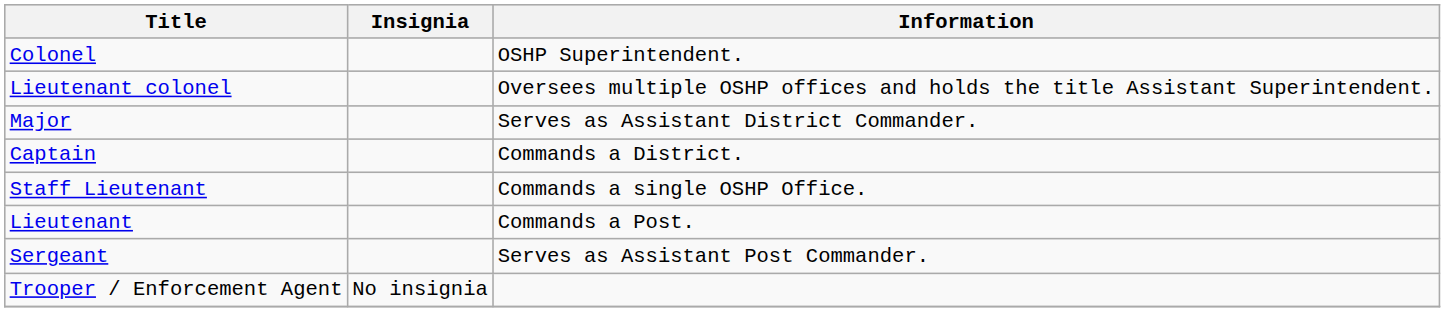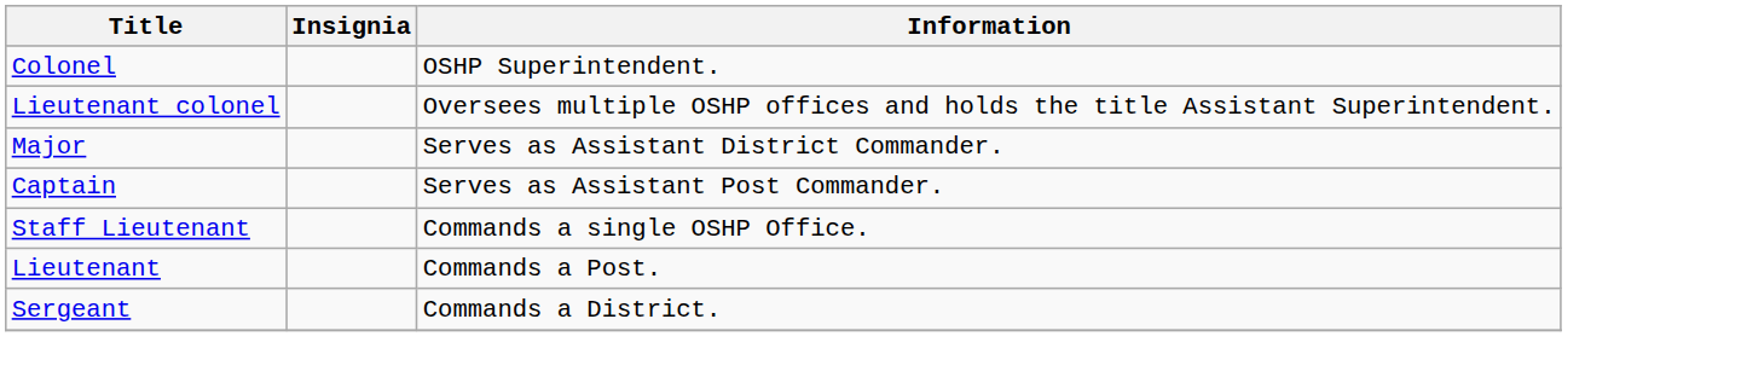 <table class="wikitable">
 <tr>
 <th>Title</th>
 <th>Insignia</th>
 <th>Information</th>
 </tr>
 <tr>
 <td><a href='#'>Colonel</a></td>
 <td></td>
 <td>OSHP Superintendent.</td>
 </tr>
 <tr>
 <td><a href='#'>Lieutenant colonel</a></td>
 <td></td>
 <td>Oversees multiple OSHP offices and holds the title Assistant Superintendent.</td>
 </tr>
 <tr>
 <td><a href='#'>Major</a></td>
 <td></td>
 <td>Serves as Assistant District Commander.</td>
 </tr>
 <tr>
 <td><a href='#'>Captain</a></td>
 <td></td>
-<td>Commands a District.</td>
+<td>Serves as Assistant Post Commander.</td>
 </tr>
 <tr>
 <td><a href='#'>Staff Lieutenant</a></td>
 <td></td>
 <td>Commands a single OSHP Office.</td>
 </tr>
 <tr>
 <td><a href='#'>Lieutenant</a></td>
 <td></td>
 <td>Commands a Post.</td>
 </tr>
 <tr>
 <td><a href='#'>Sergeant</a></td>
 <td></td>
-<td>Serves as Assistant Post Commander.</td>
-</tr>
-<tr>
-<td><a href='#'>Trooper</a> / Enforcement Agent</td>
-<td>No insignia</td>
-<td></td>
+<td>Commands a District.</td>
 </tr>
 <tr>
 </tr>
 </table>
